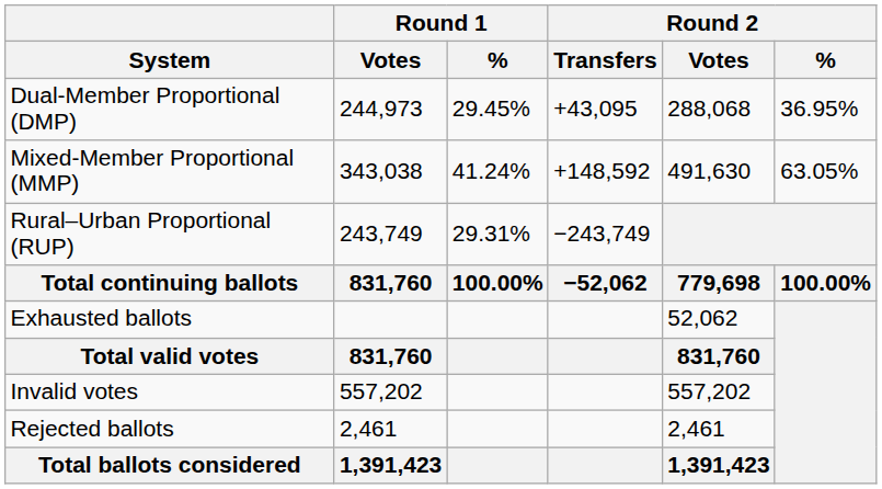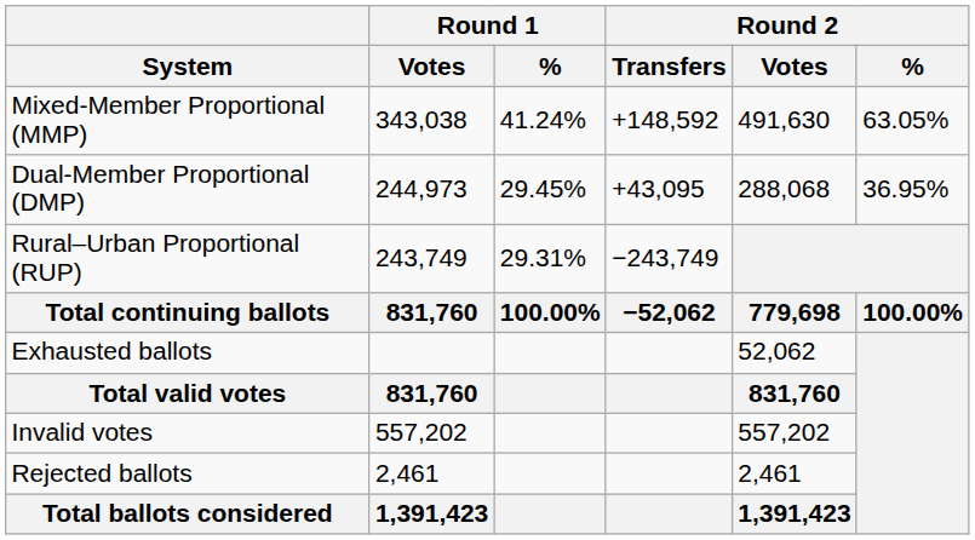 <table class="wikitable">
 <tr>
 <th></th>
 <th colspan="2">Round 1</th>
 <th colspan="3">Round 2</th>
 </tr>
 <tr>
 <th>System</th>
 <th>Votes</th>
 <th>%</th>
 <th>Transfers</th>
 <th>Votes</th>
 <th>%</th>
 </tr>
 <tr>
+<td>Mixed-Member Proportional (MMP)</td>
+<td>343,038</td>
+<td>41.24%</td>
+<td>+148,592</td>
+<td>491,630</td>
+<td>63.05%</td>
+</tr>
+<tr>
 <td>Dual-Member Proportional (DMP)</td>
 <td>244,973</td>
 <td>29.45%</td>
 <td>+43,095</td>
 <td>288,068</td>
 <td>36.95%</td>
-</tr>
-<tr>
-<td>Mixed-Member Proportional (MMP)</td>
-<td>343,038</td>
-<td>41.24%</td>
-<td>+148,592</td>
-<td>491,630</td>
-<td>63.05%</td>
 </tr>
 <tr>
 <td>Rural–Urban Proportional (RUP)</td>
 <td>243,749</td>
 <td>29.31%</td>
 <td>−243,749</td>
 <th colspan="2"></th>
 </tr>
 <tr>
 <th>Total continuing ballots</th>
 <th>831,760</th>
 <th>100.00%</th>
 <th>−52,062</th>
 <th>779,698</th>
 <th>100.00%</th>
 </tr>
 <tr>
 <td>Exhausted ballots</td>
 <td></td>
 <td></td>
 <td></td>
 <td>52,062</td>
 <th rowspan="5"></th>
 </tr>
 <tr>
 <th>Total valid votes</th>
 <th>831,760</th>
 <th></th>
 <th></th>
 <th>831,760</th>
 </tr>
 <tr>
 <td>Invalid votes</td>
 <td>557,202</td>
 <td></td>
 <td></td>
 <td>557,202</td>
 </tr>
 <tr>
 <td>Rejected ballots</td>
 <td>2,461</td>
 <td></td>
 <td></td>
 <td>2,461</td>
 </tr>
 <tr>
 <th>Total ballots considered</th>
 <th>1,391,423</th>
 <th></th>
 <th></th>
 <th>1,391,423</th>
 </tr>
 </table>
